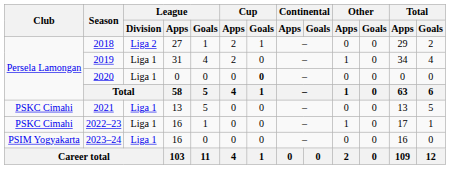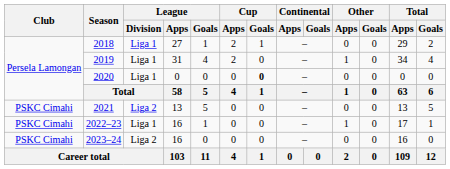 <table class="wikitable" style="text-align: center">
 <tr>
 <th rowspan="2">Club</th>
 <th rowspan="2">Season</th>
 <th colspan="3">League</th>
 <th colspan="2">Cup</th>
 <th colspan="2">Continental</th>
 <th colspan="2">Other</th>
 <th colspan="2">Total</th>
 </tr>
 <tr>
 <th>Division</th>
 <th>Apps</th>
 <th>Goals</th>
 <th>Apps</th>
 <th>Goals</th>
 <th>Apps</th>
 <th>Goals</th>
 <th>Apps</th>
 <th>Goals</th>
 <th>Apps</th>
 <th>Goals</th>
 </tr>
 <tr>
 <td rowspan="4"><a href='#'>Persela Lamongan</a></td>
 <td><a href='#'>2018</a></td>
-<td rowspan="1" valign="center"><a href='#'>Liga 2</a></td>
+<td rowspan="1" valign="center"><a href='#'>Liga 1</a></td>
 <td>27</td>
 <td>1</td>
 <td>2</td>
 <td>1</td>
 <td colspan="2">–</td>
 <td>0</td>
 <td>0</td>
 <td>29</td>
 <td>2</td>
 </tr>
 <tr>
 <td><a href='#'>2019</a></td>
 <td rowspan="1" valign="center">Liga 1</td>
 <td>31</td>
 <td>4</td>
 <td>2</td>
 <td>0</td>
 <td colspan="2">–</td>
 <td>1</td>
 <td>0</td>
 <td>34</td>
 <td>4</td>
 </tr>
 <tr>
 <td><a href='#'>2020</a></td>
 <td rowspan="1" valign="center">Liga 1</td>
 <td>0</td>
 <td>0</td>
 <td>0</td>
 <td><strong>0</strong></td>
 <td colspan="2">–</td>
 <td>0</td>
 <td>0</td>
 <td>0</td>
 <td>0</td>
 </tr>
 <tr>
 <th colspan=2>Total</th>
 <th>58</th>
 <th>5</th>
 <th>4</th>
 <th>1</th>
 <th colspan="2">–</th>
 <th>1</th>
 <th>0</th>
 <th>63</th>
 <th>6</th>
 </tr>
 <tr>
 <td rowspan="1"><a href='#'>PSKC Cimahi</a></td>
 <td><a href='#'>2021</a></td>
-<td rowspan="1" valign="center"><a href='#'>Liga 1</a></td>
+<td rowspan="1" valign="center"><a href='#'>Liga 2</a></td>
 <td>13</td>
 <td>5</td>
 <td>0</td>
 <td>0</td>
 <td colspan="2">–</td>
 <td>0</td>
 <td>0</td>
 <td>13</td>
 <td>5</td>
 </tr>
 <tr>
 <td rowspan="1"><a href='#'>PSKC Cimahi</a></td>
 <td><a href='#'>2022–23</a></td>
 <td rowspan="1">Liga 1</td>
 <td>16</td>
 <td>1</td>
 <td>0</td>
 <td>0</td>
 <td colspan="2">–</td>
 <td>1</td>
 <td>0</td>
 <td>17</td>
 <td>1</td>
 </tr>
 <tr>
-<td rowspan="1"><a href='#'>PSIM Yogyakarta</a></td>
+<td rowspan="1"><a href='#'>PSKC Cimahi</a></td>
 <td><a href='#'>2023–24</a></td>
-<td rowspan="1" valign="center"><a href='#'>Liga 1</a></td>
+<td rowspan="1">Liga 2</td>
 <td>16</td>
 <td>0</td>
 <td>0</td>
 <td>0</td>
 <td colspan="2">–</td>
 <td>0</td>
 <td>0</td>
 <td>16</td>
 <td>0</td>
 </tr>
 <tr>
 <th colspan=3>Career total</th>
 <th>103</th>
 <th>11</th>
 <th>4</th>
 <th>1</th>
 <th>0</th>
 <th>0</th>
 <th>2</th>
 <th>0</th>
 <th>109</th>
 <th>12</th>
 </tr>
 </table>
